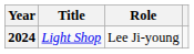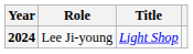 <table class="wikitable plainrowheaders">
 <tr>
 <th scope="col">Year</th>
+<th scope="col">Role</th>
 <th scope="col">Title</th>
-<th scope="col">Role</th>
 <th scope="col" class="unsortable"></th>
 </tr>
 <tr>
 <th scope="row">2024</th>
+<td>Lee Ji-young</td>
 <td><em><a href='#'>Light Shop</a></em></td>
-<td>Lee Ji-young</td>
 <td style="text-align:center"></td>
 </tr>
 </table>
